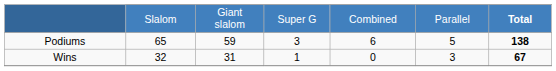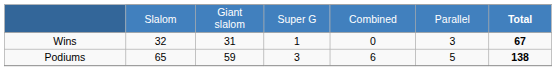 <table class="wikitable" style="font-size:95%; text-align:center; border:grey solid 1px; border-collapse:collapse;" width="40%">
 <tr style="background-color:#369; color:white;">
 <td rowspan="2" colspan="1" width="10%"></td>
 </tr>
 <tr style="background-color:#4180be; color:white;">
 <td width="5%">Slalom</td>
 <td width="5%">Giant<br>slalom</td>
 <td width="5%">Super G</td>
 <td width="5%">Combined</td>
 <td width="5%">Parallel</td>
 <td width="5%"><strong>Total</strong></td>
 </tr>
 <tr style="background-color:#8CB2D8; color:white;">
 </tr>
 <tr>
+<td>Wins</td>
+<td>32</td>
+<td>31</td>
+<td>1</td>
+<td>0</td>
+<td>3</td>
+<td><strong>67</strong></td>
+</tr>
+<tr>
 <td>Podiums</td>
 <td>65</td>
 <td>59</td>
 <td>3</td>
 <td>6</td>
 <td>5</td>
 <td><strong>138</strong></td>
 </tr>
 <tr>
-<td>Wins</td>
-<td>32</td>
-<td>31</td>
-<td>1</td>
-<td>0</td>
-<td>3</td>
-<td><strong>67</strong></td>
-</tr>
-<tr>
 </tr>
 </table>
